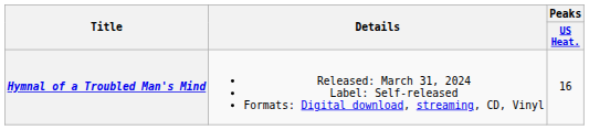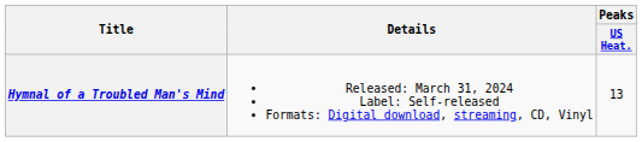 <table class="wikitable plainrowheaders" style="text-align:center">
 <tr>
 <th scope="col" rowspan="2">Title</th>
 <th scope="col" rowspan="2">Details</th>
 <th scope="col" colspan="1">Peaks</th>
 </tr>
 <tr>
 <th scope="col" style="width:3em;font-size:90%"><a href='#'>US<br>Heat.</a><br></th>
 </tr>
 <tr>
 <th scope="row"><em><a href='#'>Hymnal of a Troubled Man's Mind</a></em></th>
 <td><br><ul><li>Released: March 31, 2024</li><li>Label: Self-released</li><li>Formats: <a href='#'>Digital download</a>, <a href='#'>streaming</a>, CD, Vinyl</li></ul></td>
-<td>16</td>
+<td>13</td>
 </tr>
 </table>
